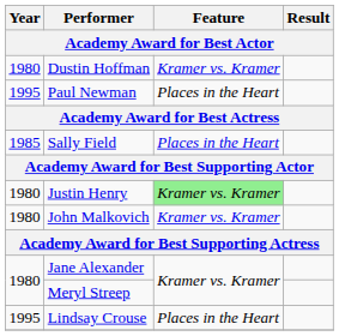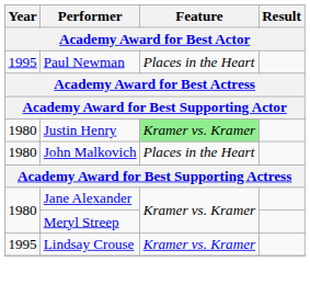 <table class="wikitable">
 <tr>
 <th>Year</th>
 <th>Performer</th>
 <th>Feature</th>
 <th>Result</th>
 </tr>
 <tr>
 <th colspan="4"><a href='#'>Academy Award for Best Actor</a></th>
 </tr>
 <tr>
-<td><a href='#'>1980</a></td>
-<td><a href='#'>Dustin Hoffman</a></td>
-<td><em><a href='#'>Kramer vs. Kramer</a></em></td>
-<td></td>
-</tr>
-<tr>
 <td><a href='#'>1995</a></td>
 <td><a href='#'>Paul Newman</a></td>
 <td><em>Places in the Heart</em></td>
 <td></td>
 </tr>
 <tr>
 <th colspan="4"><a href='#'>Academy Award for Best Actress</a></th>
-</tr>
-<tr>
-<td><a href='#'>1985</a></td>
-<td><a href='#'>Sally Field</a></td>
-<td><em><a href='#'>Places in the Heart</a></em></td>
-<td></td>
 </tr>
 <tr>
 <th colspan="4"><a href='#'>Academy Award for Best Supporting Actor</a></th>
 </tr>
 <tr>
 <td>1980</td>
 <td><a href='#'>Justin Henry</a></td>
 <td style="background: lightgreen;"><em>Kramer vs. Kramer</em></td>
 <td></td>
 </tr>
 <tr>
 <td>1980</td>
 <td><a href='#'>John Malkovich</a></td>
-<td><em><a href='#'>Kramer vs. Kramer</a></em></td>
+<td><em>Places in the Heart</em></td>
 <td></td>
 </tr>
 <tr>
 <th colspan="4"><a href='#'>Academy Award for Best Supporting Actress</a></th>
 </tr>
 <tr>
 <td rowspan="2">1980</td>
 <td><a href='#'>Jane Alexander</a></td>
 <td rowspan="2"><em>Kramer vs. Kramer</em></td>
 <td></td>
 </tr>
 <tr>
 <td><a href='#'>Meryl Streep</a></td>
 <td></td>
 </tr>
 <tr>
 <td>1995</td>
 <td><a href='#'>Lindsay Crouse</a></td>
-<td><em>Places in the Heart</em></td>
+<td><em><a href='#'>Kramer vs. Kramer</a></em></td>
 <td></td>
 </tr>
 <tr>
 </tr>
 </table>
